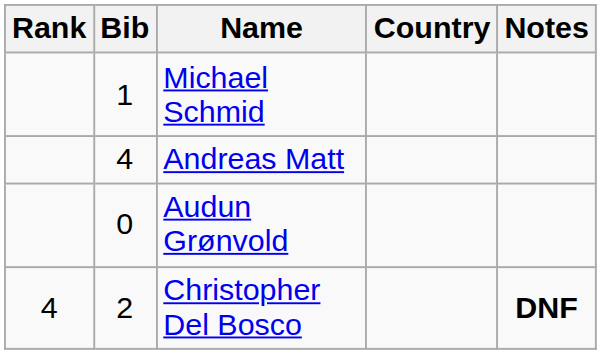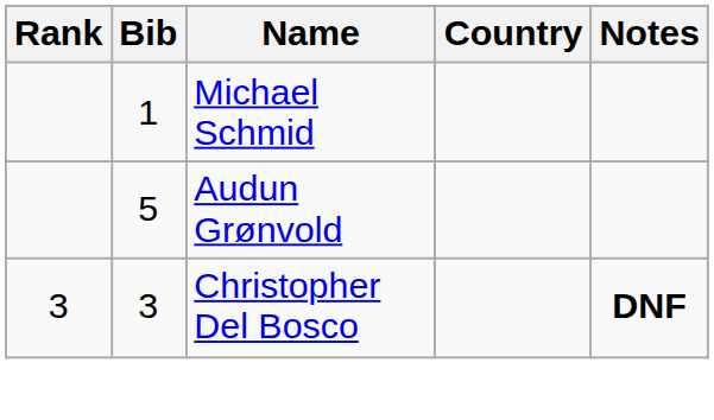 <table class="wikitable" style="text-align:center;" width=50%>
 <tr>
 <th>Rank</th>
 <th>Bib</th>
 <th>Name</th>
 <th>Country</th>
 <th>Notes</th>
 </tr>
 <tr>
 <td></td>
 <td>1</td>
 <td align=left><a href='#'>Michael Schmid</a></td>
 <td align=left></td>
 <td></td>
 </tr>
 <tr>
 <td></td>
-<td>4</td>
-<td align=left><a href='#'>Andreas Matt</a></td>
-<td align=left></td>
-<td></td>
-</tr>
-<tr>
-<td></td>
-<td>0</td>
+<td>5</td>
 <td align=left><a href='#'>Audun Grønvold</a></td>
 <td align=left></td>
 <td></td>
 </tr>
 <tr>
-<td>4</td>
-<td>2</td>
+<td>3</td>
+<td>3</td>
 <td align=left><a href='#'>Christopher Del Bosco</a></td>
 <td align=left></td>
 <td><strong>DNF</strong></td>
 </tr>
 </table>
